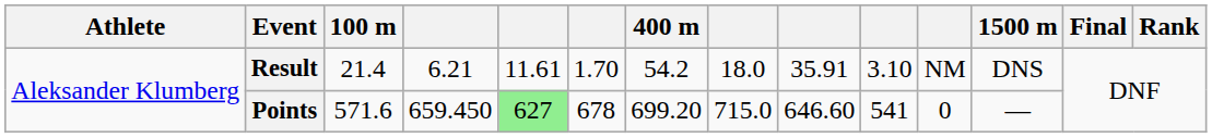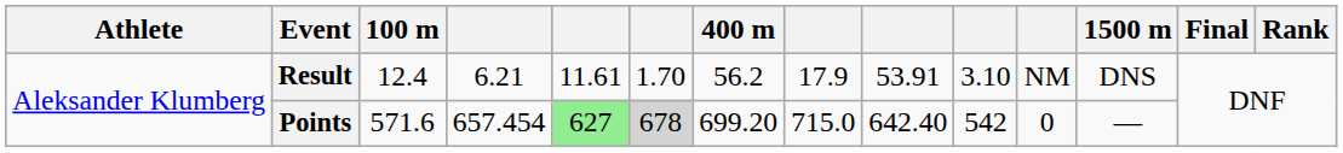 <table class="wikitable" style="font-size:90%">
 <tr>
 <th>Athlete</th>
 <th>Event</th>
 <th>100 m</th>
 <th></th>
 <th></th>
 <th></th>
 <th>400 m</th>
 <th></th>
 <th></th>
 <th></th>
 <th></th>
 <th>1500 m</th>
 <th>Final</th>
 <th>Rank</th>
 </tr>
 <tr align=center>
 <td rowspan=2 align=left><a href='#'>Aleksander Klumberg</a></td>
 <th style="font-size:95%">Result</th>
-<td>21.4</td>
+<td>12.4</td>
 <td>6.21</td>
 <td>11.61</td>
 <td>1.70</td>
-<td>54.2</td>
-<td>18.0</td>
-<td>35.91</td>
+<td>56.2</td>
+<td>17.9</td>
+<td>53.91</td>
 <td>3.10</td>
 <td>NM</td>
 <td>DNS</td>
 <td rowspan=2 colspan=2>DNF</td>
 </tr>
 <tr align=center>
 <th style="font-size:95%">Points</th>
 <td>571.6</td>
-<td>659.450</td>
+<td>657.454</td>
 <td style="background: lightgreen;">627</td>
-<td>678</td>
+<td style="background: lightgrey;">678</td>
 <td>699.20</td>
 <td>715.0</td>
-<td>646.60</td>
-<td>541</td>
+<td>642.40</td>
+<td>542</td>
 <td>0</td>
 <td>—</td>
 </tr>
 </table>
